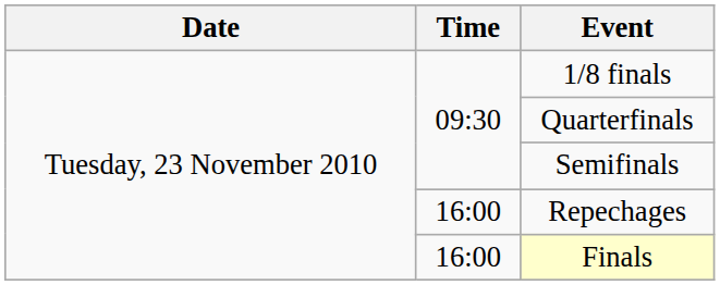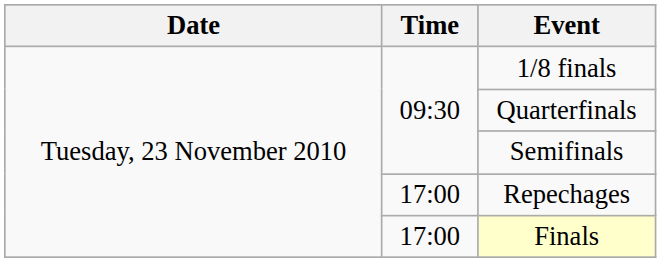 <table class = "wikitable" style="text-align:center;">
 <tr>
 <th width=220>Date</th>
 <th width=50>Time</th>
 <th width=100>Event</th>
 </tr>
 <tr>
 <td rowspan=5>Tuesday, 23 November 2010</td>
 <td rowspan=3>09:30</td>
 <td>1/8 finals</td>
 </tr>
 <tr>
 <td>Quarterfinals</td>
 </tr>
 <tr>
 <td>Semifinals</td>
 </tr>
 <tr>
-<td>16:00</td>
+<td>17:00</td>
 <td>Repechages</td>
 </tr>
 <tr>
-<td>16:00</td>
+<td>17:00</td>
 <td bgcolor=ffffcc>Finals</td>
 </tr>
 </table>
